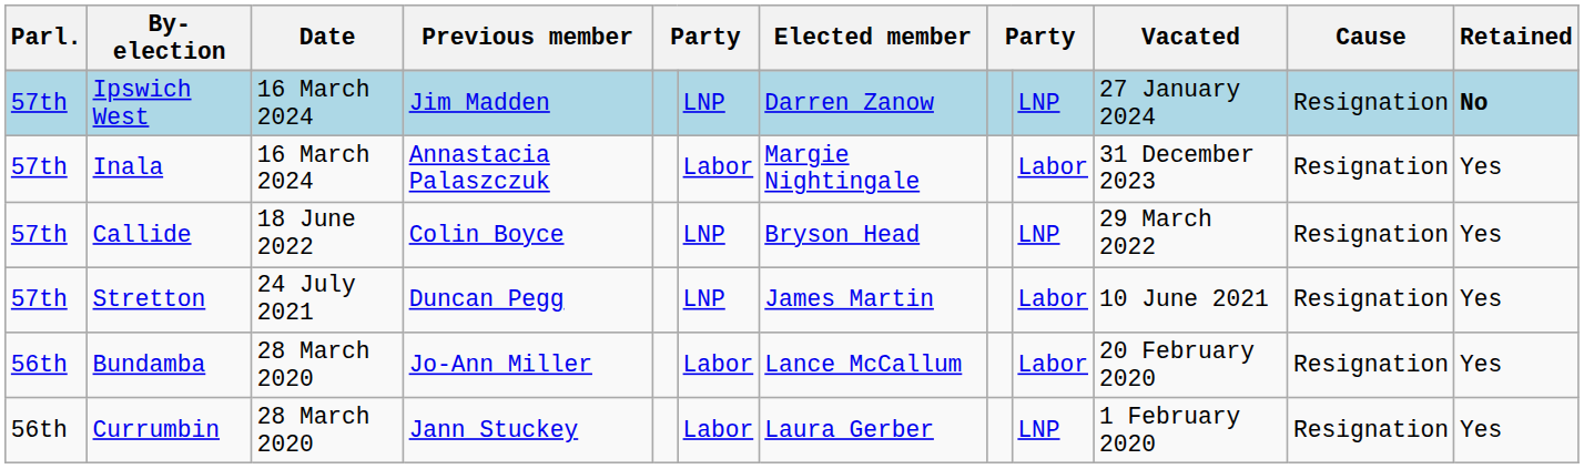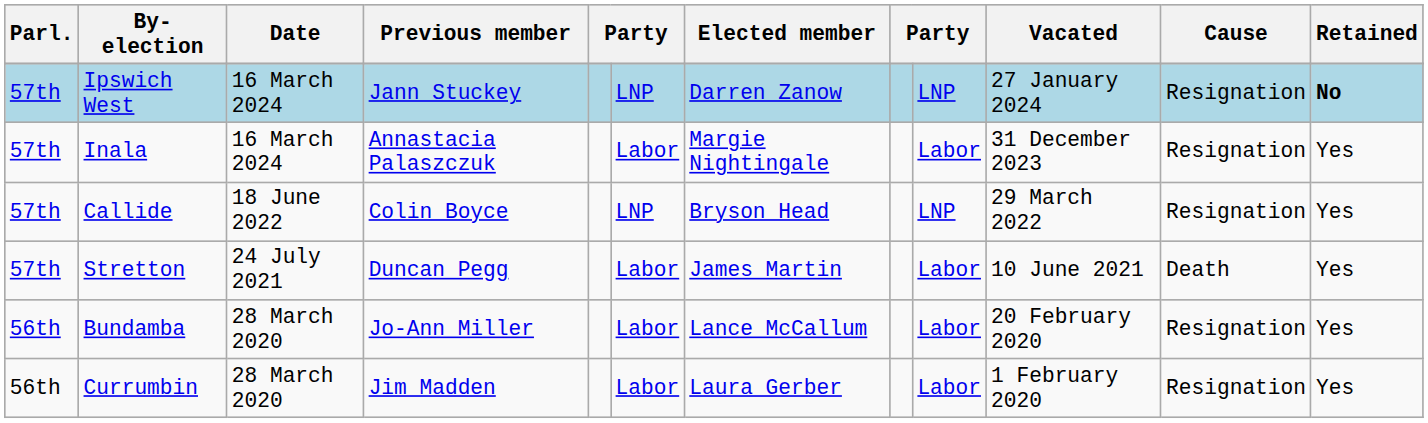 <table class="wikitable">
 <tr>
 <th>Parl.</th>
 <th>By-election</th>
 <th>Date</th>
 <th>Previous member</th>
 <th colspan="2">Party</th>
 <th>Elected member</th>
 <th colspan="2">Party</th>
 <th>Vacated</th>
 <th>Cause</th>
 <th>Retained</th>
 </tr>
 <tr>
 </tr>
 <tr style="background:lightblue;">
 <td><a href='#'>57th</a></td>
 <td><a href='#'>Ipswich West</a></td>
 <td>16 March 2024</td>
-<td><a href='#'>Jim Madden</a></td>
+<td><a href='#'>Jann Stuckey</a></td>
 <td> </td>
 <td><a href='#'>LNP</a></td>
 <td><a href='#'>Darren Zanow</a></td>
 <td> </td>
 <td><a href='#'>LNP</a></td>
 <td>27 January 2024</td>
 <td>Resignation</td>
 <td><strong>No</strong></td>
 </tr>
 <tr>
 <td><a href='#'>57th</a></td>
 <td><a href='#'>Inala</a></td>
 <td>16 March 2024</td>
 <td><a href='#'>Annastacia Palaszczuk</a></td>
 <td> </td>
 <td><a href='#'>Labor</a></td>
 <td><a href='#'>Margie Nightingale</a></td>
 <td> </td>
 <td><a href='#'>Labor</a></td>
 <td>31 December 2023</td>
 <td>Resignation</td>
 <td>Yes</td>
 </tr>
 <tr>
 <td><a href='#'>57th</a></td>
 <td><a href='#'>Callide</a></td>
 <td>18 June 2022</td>
 <td><a href='#'>Colin Boyce</a></td>
 <td> </td>
 <td><a href='#'>LNP</a></td>
 <td><a href='#'>Bryson Head</a></td>
 <td> </td>
 <td><a href='#'>LNP</a></td>
 <td>29 March 2022</td>
 <td>Resignation</td>
 <td>Yes</td>
 </tr>
 <tr>
 <td><a href='#'>57th</a></td>
 <td><a href='#'>Stretton</a></td>
 <td>24 July 2021</td>
 <td><a href='#'>Duncan Pegg</a></td>
 <td> </td>
-<td><a href='#'>LNP</a></td>
+<td><a href='#'>Labor</a></td>
 <td><a href='#'>James Martin</a></td>
 <td> </td>
 <td><a href='#'>Labor</a></td>
 <td>10 June 2021</td>
-<td>Resignation</td>
+<td>Death</td>
 <td>Yes</td>
 </tr>
 <tr>
 <td><a href='#'>56th</a></td>
 <td><a href='#'>Bundamba</a></td>
 <td>28 March 2020</td>
 <td><a href='#'>Jo-Ann Miller</a></td>
 <td> </td>
 <td><a href='#'>Labor</a></td>
 <td><a href='#'>Lance McCallum</a></td>
 <td> </td>
 <td><a href='#'>Labor</a></td>
 <td>20 February 2020</td>
 <td>Resignation</td>
 <td>Yes</td>
 </tr>
 <tr>
 <td>56th</td>
 <td><a href='#'>Currumbin</a></td>
 <td>28 March 2020</td>
-<td><a href='#'>Jann Stuckey</a></td>
+<td><a href='#'>Jim Madden</a></td>
 <td> </td>
 <td><a href='#'>Labor</a></td>
 <td><a href='#'>Laura Gerber</a></td>
 <td> </td>
-<td><a href='#'>LNP</a></td>
+<td><a href='#'>Labor</a></td>
 <td>1 February 2020</td>
 <td>Resignation</td>
 <td>Yes</td>
 </tr>
 </table>
